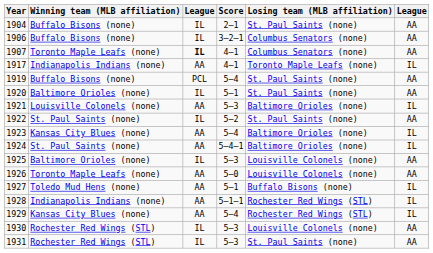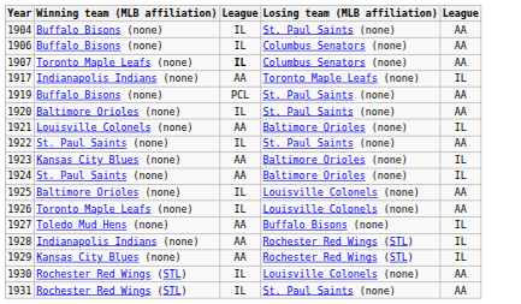 <table class="wikitable sortable" style="text-align:center;">
 <tr>
 <th>Year</th>
 <th>Winning team (MLB affiliation)</th>
 <th>League</th>
-<th class="unsortable">Score</th>
 <th>Losing team (MLB affiliation)</th>
 <th>League</th>
 </tr>
 <tr>
 <td>1904</td>
 <td align=left><a href='#'>Buffalo Bisons</a> (none)</td>
 <td>IL</td>
-<td>2–1</td>
 <td align=left><a href='#'>St. Paul Saints</a> (none)</td>
 <td>AA</td>
 </tr>
 <tr>
 <td>1906</td>
 <td align=left><a href='#'>Buffalo Bisons</a> (none)</td>
 <td>IL</td>
-<td>3–2–1</td>
 <td align=left><a href='#'>Columbus Senators</a> (none)</td>
 <td>AA</td>
 </tr>
 <tr>
 <td>1907</td>
 <td align=left><a href='#'>Toronto Maple Leafs</a> (none)</td>
 <td><strong>IL</strong></td>
-<td>4–1</td>
 <td align=left><a href='#'>Columbus Senators</a> (none)</td>
 <td>AA</td>
 </tr>
 <tr>
 <td>1917</td>
 <td align=left><a href='#'>Indianapolis Indians</a> (none)</td>
 <td>AA</td>
-<td>4–1</td>
 <td align=left><a href='#'>Toronto Maple Leafs</a> (none)</td>
 <td>IL</td>
 </tr>
 <tr>
 <td>1919</td>
 <td align=left><a href='#'>Buffalo Bisons</a> (none)</td>
 <td>PCL</td>
-<td>5–4</td>
 <td align=left><a href='#'>St. Paul Saints</a> (none)</td>
 <td>AA</td>
 </tr>
 <tr>
 <td>1920</td>
 <td align=left><a href='#'>Baltimore Orioles</a> (none)</td>
 <td>IL</td>
-<td>5–1</td>
 <td align=left><a href='#'>St. Paul Saints</a> (none)</td>
 <td>AA</td>
 </tr>
 <tr>
 <td>1921</td>
 <td align=left><a href='#'>Louisville Colonels</a> (none)</td>
 <td>AA</td>
-<td>5–3</td>
 <td align=left><a href='#'>Baltimore Orioles</a> (none)</td>
 <td>IL</td>
 </tr>
 <tr>
 <td>1922</td>
 <td align=left><a href='#'>St. Paul Saints</a> (none)</td>
 <td>IL</td>
-<td>5–2</td>
 <td align=left><a href='#'>St. Paul Saints</a> (none)</td>
 <td>AA</td>
 </tr>
 <tr>
 <td>1923</td>
 <td align=left><a href='#'>Kansas City Blues</a> (none)</td>
 <td>AA</td>
-<td>5–4</td>
 <td align=left><a href='#'>Baltimore Orioles</a> (none)</td>
 <td>IL</td>
 </tr>
 <tr>
 <td>1924</td>
 <td align=left><a href='#'>St. Paul Saints</a> (none)</td>
 <td>AA</td>
-<td>5–4–1</td>
 <td align=left><a href='#'>Baltimore Orioles</a> (none)</td>
 <td>IL</td>
 </tr>
 <tr>
 <td>1925</td>
 <td align=left><a href='#'>Baltimore Orioles</a> (none)</td>
 <td>IL</td>
-<td>5–3</td>
 <td align=left><a href='#'>Louisville Colonels</a> (none)</td>
 <td>AA</td>
 </tr>
 <tr>
 <td>1926</td>
 <td align=left><a href='#'>Toronto Maple Leafs</a> (none)</td>
-<td>AA</td>
-<td>5–0</td>
+<td>IL</td>
 <td align=left><a href='#'>Louisville Colonels</a> (none)</td>
 <td>AA</td>
 </tr>
 <tr>
 <td>1927</td>
 <td align=left><a href='#'>Toledo Mud Hens</a> (none)</td>
 <td>AA</td>
-<td>5–1</td>
 <td align=left><a href='#'>Buffalo Bisons</a> (none)</td>
 <td>IL</td>
 </tr>
 <tr>
 <td>1928</td>
 <td align=left><a href='#'>Indianapolis Indians</a> (none)</td>
 <td>AA</td>
-<td>5–1–1</td>
 <td align=left><a href='#'>Rochester Red Wings</a> (<a href='#'>STL</a>)</td>
 <td>IL</td>
 </tr>
 <tr>
 <td>1929</td>
 <td align=left><a href='#'>Kansas City Blues</a> (none)</td>
 <td>AA</td>
-<td>5–4</td>
 <td align=left><a href='#'>Rochester Red Wings</a> (<a href='#'>STL</a>)</td>
 <td>IL</td>
 </tr>
 <tr>
 <td>1930</td>
 <td align=left><a href='#'>Rochester Red Wings</a> (<a href='#'>STL</a>)</td>
 <td>IL</td>
-<td>5–3</td>
 <td align=left><a href='#'>Louisville Colonels</a> (none)</td>
 <td>AA</td>
 </tr>
 <tr>
 <td>1931</td>
 <td align=left><a href='#'>Rochester Red Wings</a> (<a href='#'>STL</a>)</td>
 <td>IL</td>
-<td>5–3</td>
 <td align=left><a href='#'>St. Paul Saints</a> (none)</td>
 <td>AA</td>
 </tr>
 </table>
